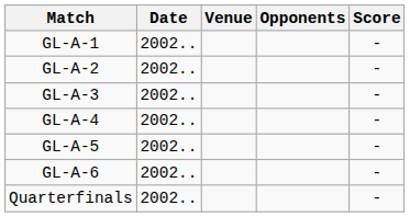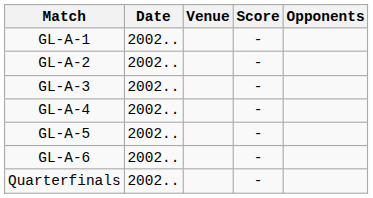 <table class="wikitable" style="text-align:center;">
 <tr>
 <th>Match</th>
 <th>Date</th>
 <th>Venue</th>
+<th>Score</th>
 <th>Opponents</th>
-<th>Score</th>
 </tr>
 <tr>
 <td>GL-A-1</td>
 <td>2002..</td>
 <td></td>
+<td>-</td>
 <td></td>
-<td>-</td>
 </tr>
 <tr>
 <td>GL-A-2</td>
 <td>2002..</td>
 <td></td>
+<td>-</td>
 <td></td>
-<td>-</td>
 </tr>
 <tr>
 <td>GL-A-3</td>
 <td>2002..</td>
 <td></td>
+<td>-</td>
 <td></td>
-<td>-</td>
 </tr>
 <tr>
 <td>GL-A-4</td>
 <td>2002..</td>
 <td></td>
+<td>-</td>
 <td></td>
-<td>-</td>
 </tr>
 <tr>
 <td>GL-A-5</td>
 <td>2002..</td>
 <td></td>
+<td>-</td>
 <td></td>
-<td>-</td>
 </tr>
 <tr>
 <td>GL-A-6</td>
 <td>2002..</td>
 <td></td>
+<td>-</td>
 <td></td>
-<td>-</td>
 </tr>
 <tr>
 <td>Quarterfinals</td>
 <td>2002..</td>
 <td></td>
+<td>-</td>
 <td></td>
-<td>-</td>
 </tr>
 </table>
